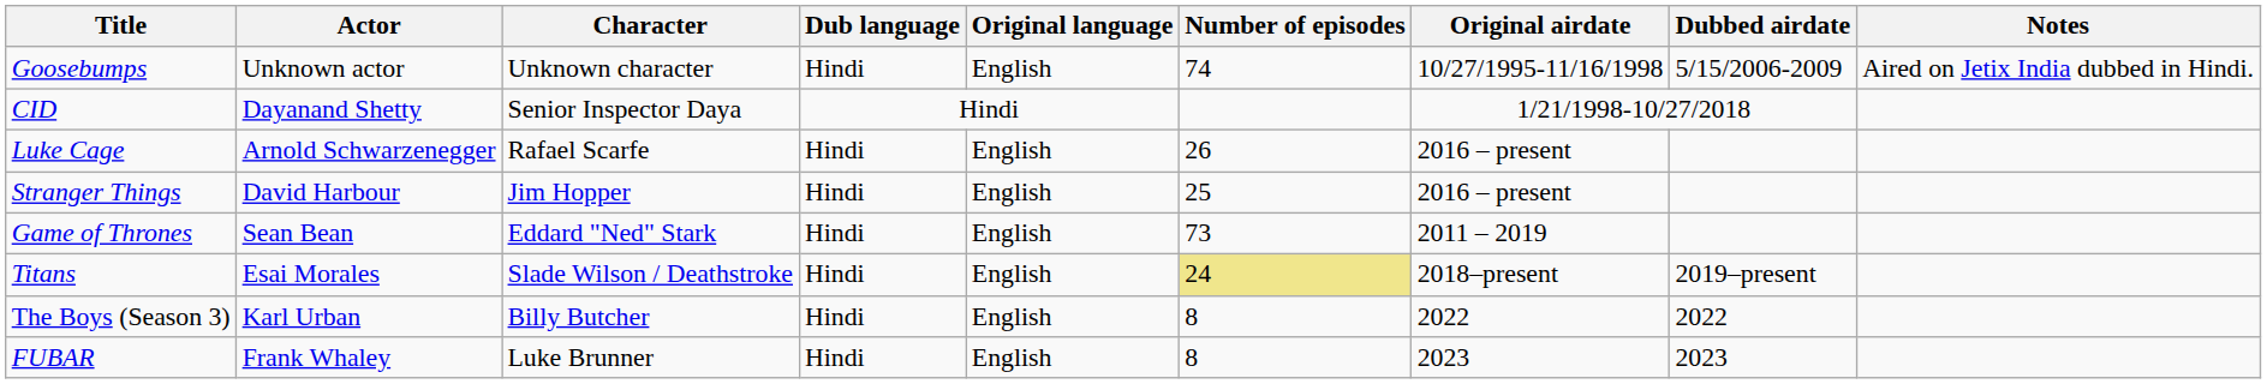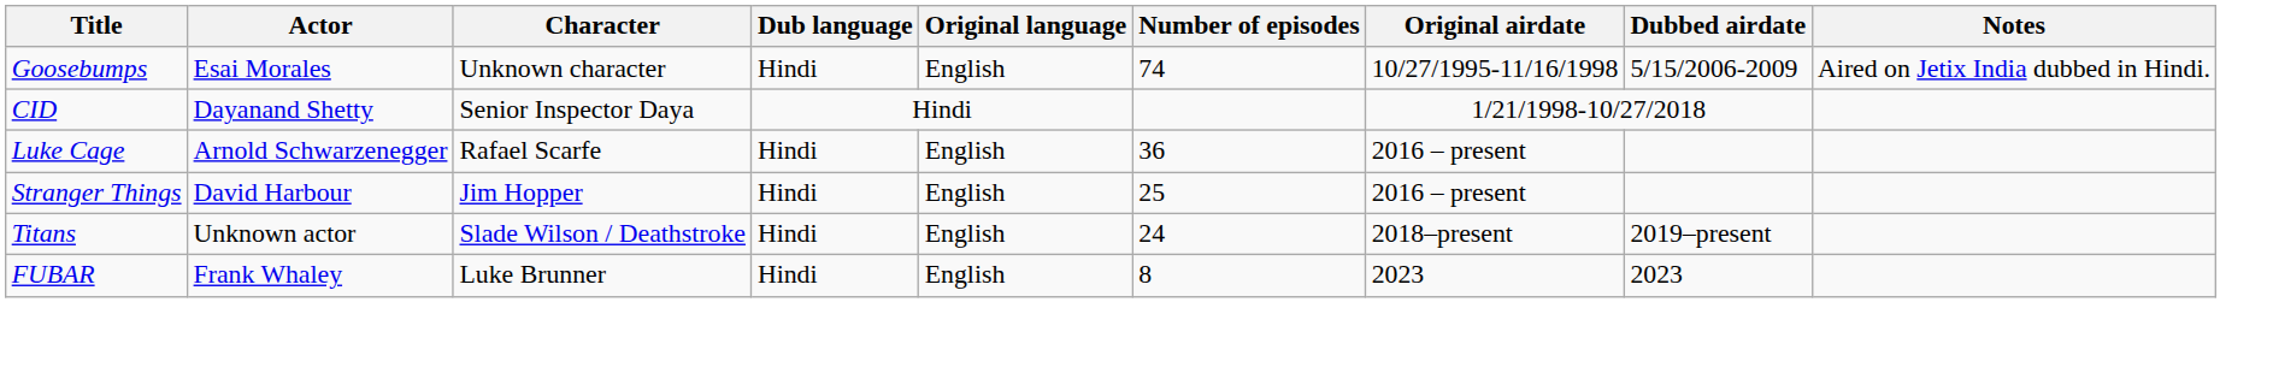 <table class="wikitable">
 <tr>
 <th>Title</th>
 <th>Actor</th>
 <th>Character</th>
 <th>Dub language</th>
 <th>Original language</th>
 <th>Number of episodes</th>
 <th>Original airdate</th>
 <th>Dubbed airdate</th>
 <th>Notes</th>
 </tr>
 <tr>
 <td><a href='#'><em>Goosebumps</em></a></td>
-<td>Unknown actor</td>
+<td><a href='#'>Esai Morales</a></td>
 <td>Unknown character</td>
 <td>Hindi</td>
 <td>English</td>
 <td>74</td>
 <td>10/27/1995-11/16/1998</td>
 <td>5/15/2006-2009</td>
 <td>Aired on <a href='#'>Jetix India</a> dubbed in Hindi.</td>
 </tr>
 <tr>
 <td><a href='#'><em>CID</em></a></td>
 <td><a href='#'>Dayanand Shetty</a></td>
 <td>Senior Inspector Daya</td>
 <td colspan="2" style="text-align:center">Hindi</td>
 <td></td>
 <td colspan="2" style="text-align:center">1/21/1998-10/27/2018</td>
 <td></td>
 </tr>
 <tr>
 <td><a href='#'><em>Luke Cage</em></a></td>
 <td><a href='#'>Arnold Schwarzenegger</a></td>
 <td>Rafael Scarfe</td>
 <td>Hindi</td>
 <td>English</td>
-<td>26</td>
+<td>36</td>
 <td>2016 – present</td>
 <td></td>
 <td></td>
 </tr>
 <tr>
 <td><em><a href='#'>Stranger Things</a></em></td>
 <td><a href='#'>David Harbour</a></td>
 <td><a href='#'>Jim Hopper</a></td>
 <td>Hindi</td>
 <td>English</td>
 <td>25</td>
 <td>2016 – present</td>
 <td></td>
 <td></td>
 </tr>
 <tr>
-<td><em><a href='#'>Game of Thrones</a></em></td>
-<td><a href='#'>Sean Bean</a></td>
-<td><a href='#'>Eddard "Ned" Stark</a></td>
-<td>Hindi</td>
-<td>English</td>
-<td>73</td>
-<td>2011 – 2019</td>
-<td></td>
-<td></td>
-</tr>
-<tr>
 <td><a href='#'><em>Titans</em></a></td>
-<td><a href='#'>Esai Morales</a></td>
+<td>Unknown actor</td>
 <td><a href='#'>Slade Wilson / Deathstroke</a></td>
 <td>Hindi</td>
 <td>English</td>
-<td style="background: khaki;">24</td>
+<td>24</td>
 <td>2018–present</td>
 <td>2019–present</td>
-<td></td>
-</tr>
-<tr>
-<td><a href='#'>The Boys</a> (Season 3)</td>
-<td><a href='#'>Karl Urban</a></td>
-<td><a href='#'>Billy Butcher</a></td>
-<td>Hindi</td>
-<td>English</td>
-<td>8</td>
-<td>2022</td>
-<td>2022</td>
 <td></td>
 </tr>
 <tr>
 <td><em><a href='#'>FUBAR</a></em></td>
 <td><a href='#'>Frank Whaley</a></td>
 <td>Luke Brunner</td>
 <td>Hindi</td>
 <td>English</td>
 <td>8</td>
 <td>2023</td>
 <td>2023</td>
 <td></td>
 </tr>
 </table>
